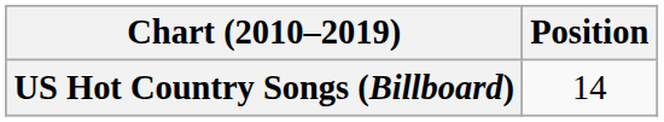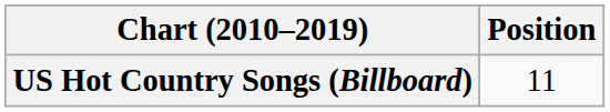 <table class="wikitable plainrowheaders" style="text-align:center">
 <tr>
 <th scope="col">Chart (2010–2019)</th>
 <th scope="col">Position</th>
 </tr>
 <tr>
 <th scope="row">US Hot Country Songs (<em>Billboard</em>)</th>
-<td>14</td>
+<td>11</td>
 </tr>
 </table>
